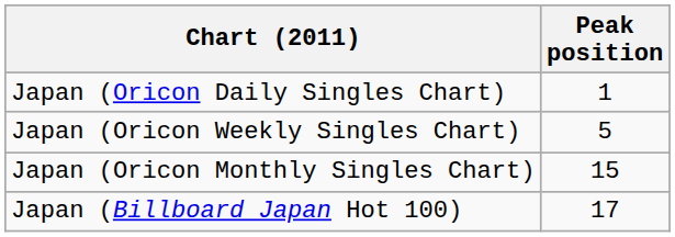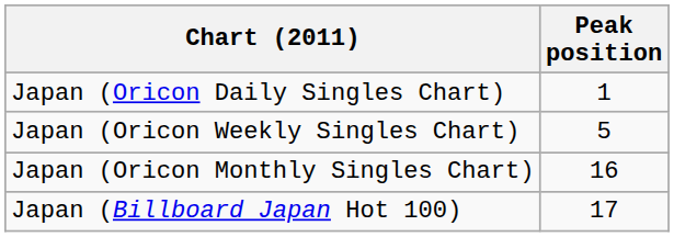 <table class="wikitable sortable" border="1">
 <tr>
 <th>Chart (2011)</th>
 <th>Peak<br>position</th>
 </tr>
 <tr>
 <td>Japan (<a href='#'>Oricon</a> Daily Singles Chart)</td>
 <td style="text-align:center;">1</td>
 </tr>
 <tr>
 <td>Japan (Oricon Weekly Singles Chart)</td>
 <td style="text-align:center;">5</td>
 </tr>
 <tr>
 <td>Japan (Oricon Monthly Singles Chart)</td>
-<td style="text-align:center;">15</td>
+<td style="text-align:center;">16</td>
 </tr>
 <tr>
 <td>Japan (<em><a href='#'>Billboard Japan</a></em> Hot 100)</td>
 <td style="text-align:center;">17</td>
 </tr>
 </table>
